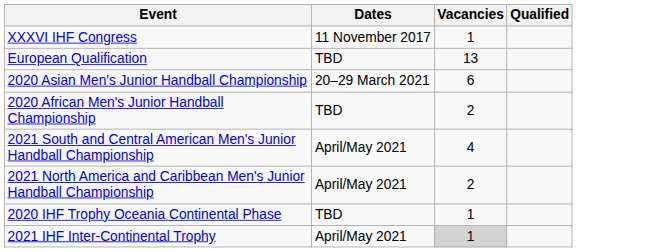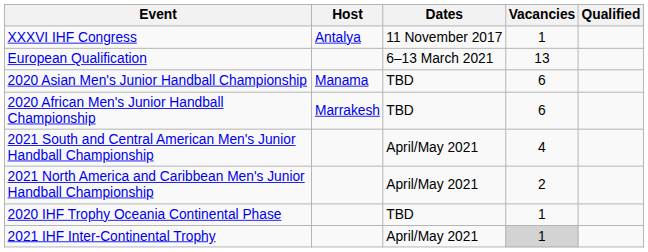 <table class="wikitable">
 <tr>
 <th width=350>Event</th>
+<th>Host</th>
 <th>Dates</th>
 <th>Vacancies</th>
 <th>Qualified</th>
 </tr>
 <tr>
 <td><a href='#'>XXXVI IHF Congress</a></td>
+<td> <a href='#'>Antalya</a></td>
 <td>11 November 2017</td>
 <td align="center">1</td>
 <td></td>
 </tr>
 <tr>
 <td><a href='#'>European Qualification</a></td>
-<td>TBD</td>
+<td></td>
+<td>6–13 March 2021</td>
 <td align="center">13</td>
 <td></td>
 </tr>
 <tr>
 <td><a href='#'>2020 Asian Men's Junior Handball Championship</a></td>
-<td>20–29 March 2021</td>
+<td> <a href='#'>Manama</a></td>
+<td>TBD</td>
 <td align="center">6</td>
 <td></td>
 </tr>
 <tr>
 <td><a href='#'>2020 African Men's Junior Handball Championship</a></td>
+<td> <a href='#'>Marrakesh</a></td>
 <td>TBD</td>
-<td align="center">2</td>
+<td align="center">6</td>
 <td></td>
 </tr>
 <tr>
 <td><a href='#'>2021 South and Central American Men's Junior Handball Championship</a></td>
+<td></td>
 <td>April/May 2021</td>
 <td align="center">4</td>
 <td></td>
 </tr>
 <tr>
 <td><a href='#'>2021 North America and Caribbean Men's Junior Handball Championship</a></td>
+<td></td>
 <td>April/May 2021</td>
 <td align="center">2</td>
 <td></td>
 </tr>
 <tr>
 <td><a href='#'>2020 IHF Trophy Oceania Continental Phase</a></td>
+<td></td>
 <td>TBD</td>
 <td align="center">1</td>
 <td></td>
 </tr>
 <tr>
 <td><a href='#'>2021 IHF Inter-Continental Trophy</a></td>
+<td></td>
 <td>April/May 2021</td>
 <td align="center" style="background: lightgrey;">1</td>
 <td></td>
 </tr>
 </table>
